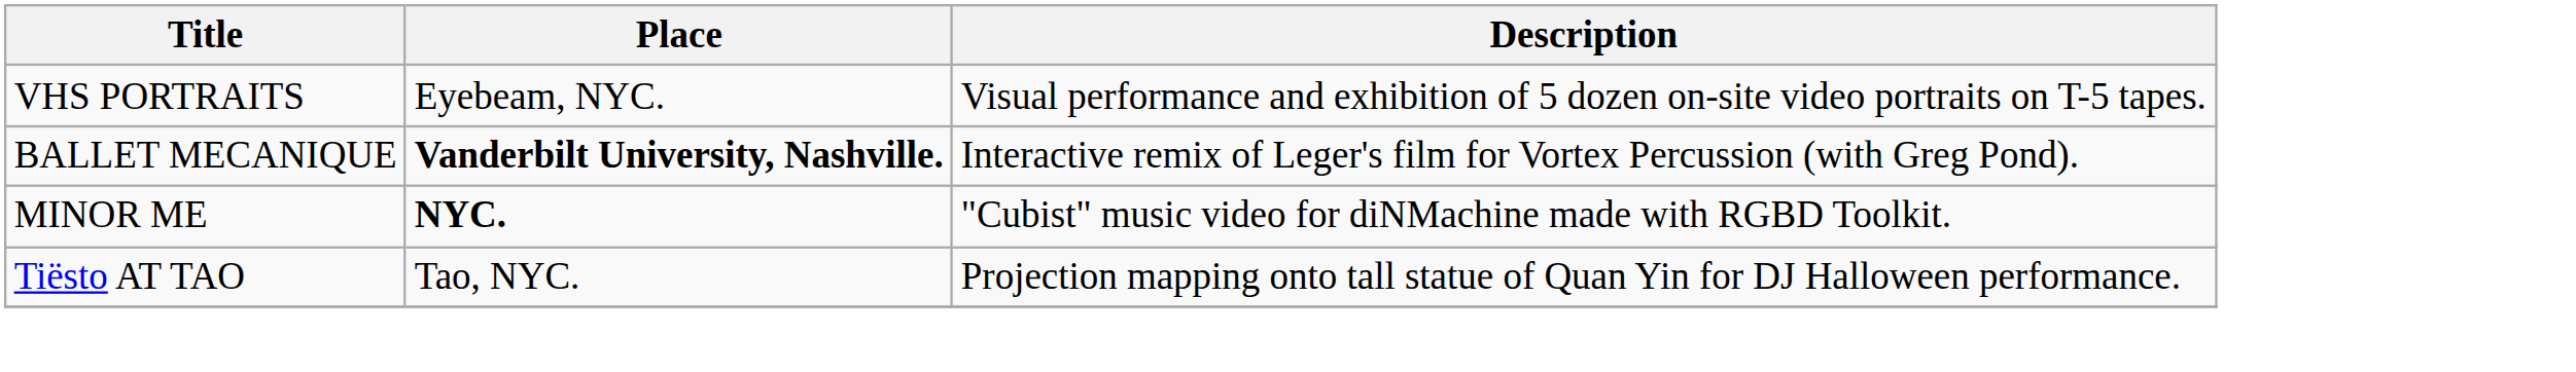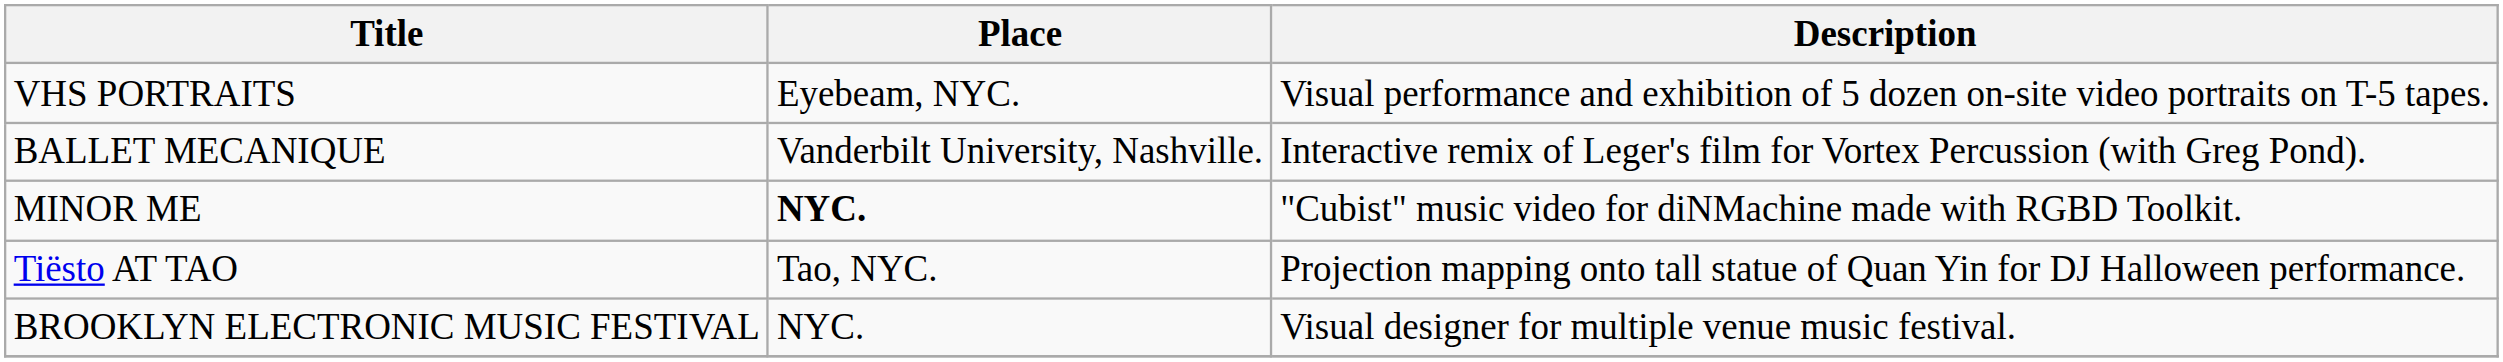 <table class="wikitable">
 <tr>
 <th>Title</th>
 <th>Place</th>
 <th>Description</th>
 </tr>
 <tr>
 <td>VHS PORTRAITS</td>
 <td>Eyebeam, NYC.</td>
 <td>Visual performance and exhibition of 5 dozen on-site video portraits on T-5 tapes.</td>
 </tr>
 <tr>
 <td>BALLET MECANIQUE</td>
-<td><strong>Vanderbilt University, Nashville.</strong></td>
+<td>Vanderbilt University, Nashville.</td>
 <td>Interactive remix of Leger's film for Vortex Percussion (with Greg Pond).</td>
 </tr>
 <tr>
 <td>MINOR ME</td>
 <td><strong>NYC.</strong></td>
 <td>"Cubist" music video for diNMachine made with RGBD Toolkit.</td>
 </tr>
 <tr>
 <td><a href='#'>Tiësto</a> AT TAO</td>
 <td>Tao, NYC.</td>
 <td>Projection mapping onto  tall statue of Quan Yin for DJ Halloween performance.</td>
 </tr>
 <tr>
+<td>BROOKLYN ELECTRONIC MUSIC FESTIVAL</td>
+<td>NYC.</td>
+<td>Visual designer for multiple venue music festival.</td>
+</tr>
+<tr>
 </tr>
 </table>
